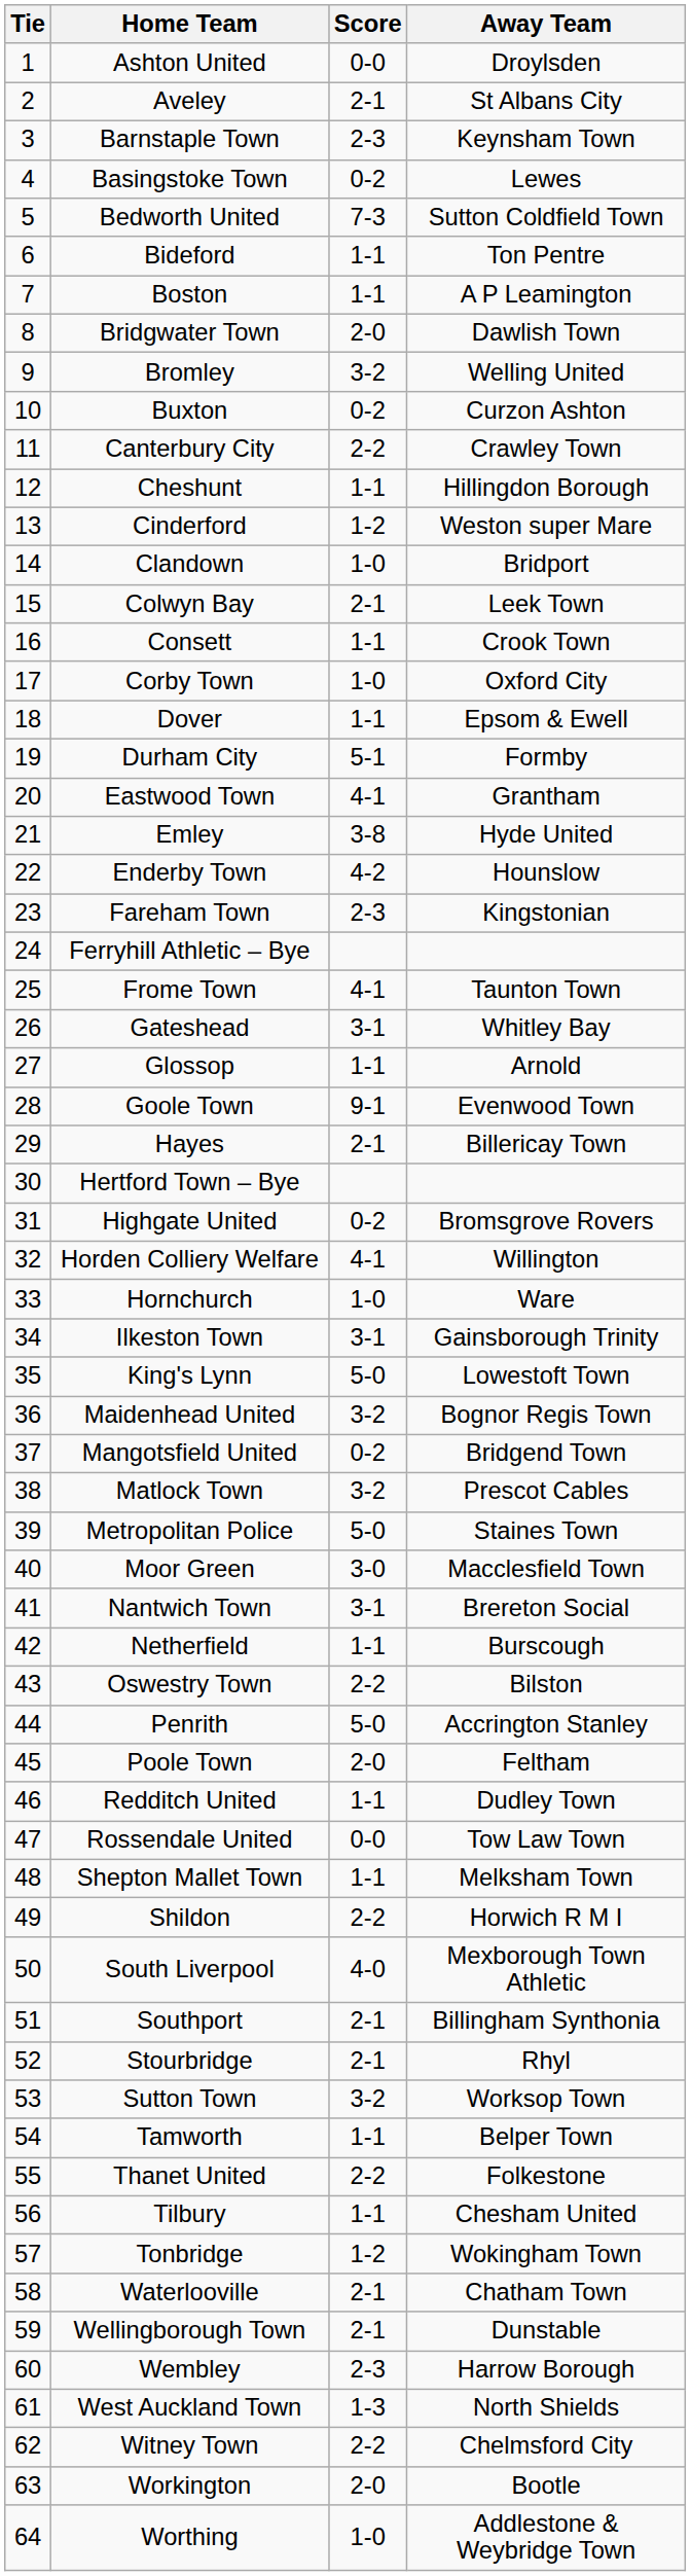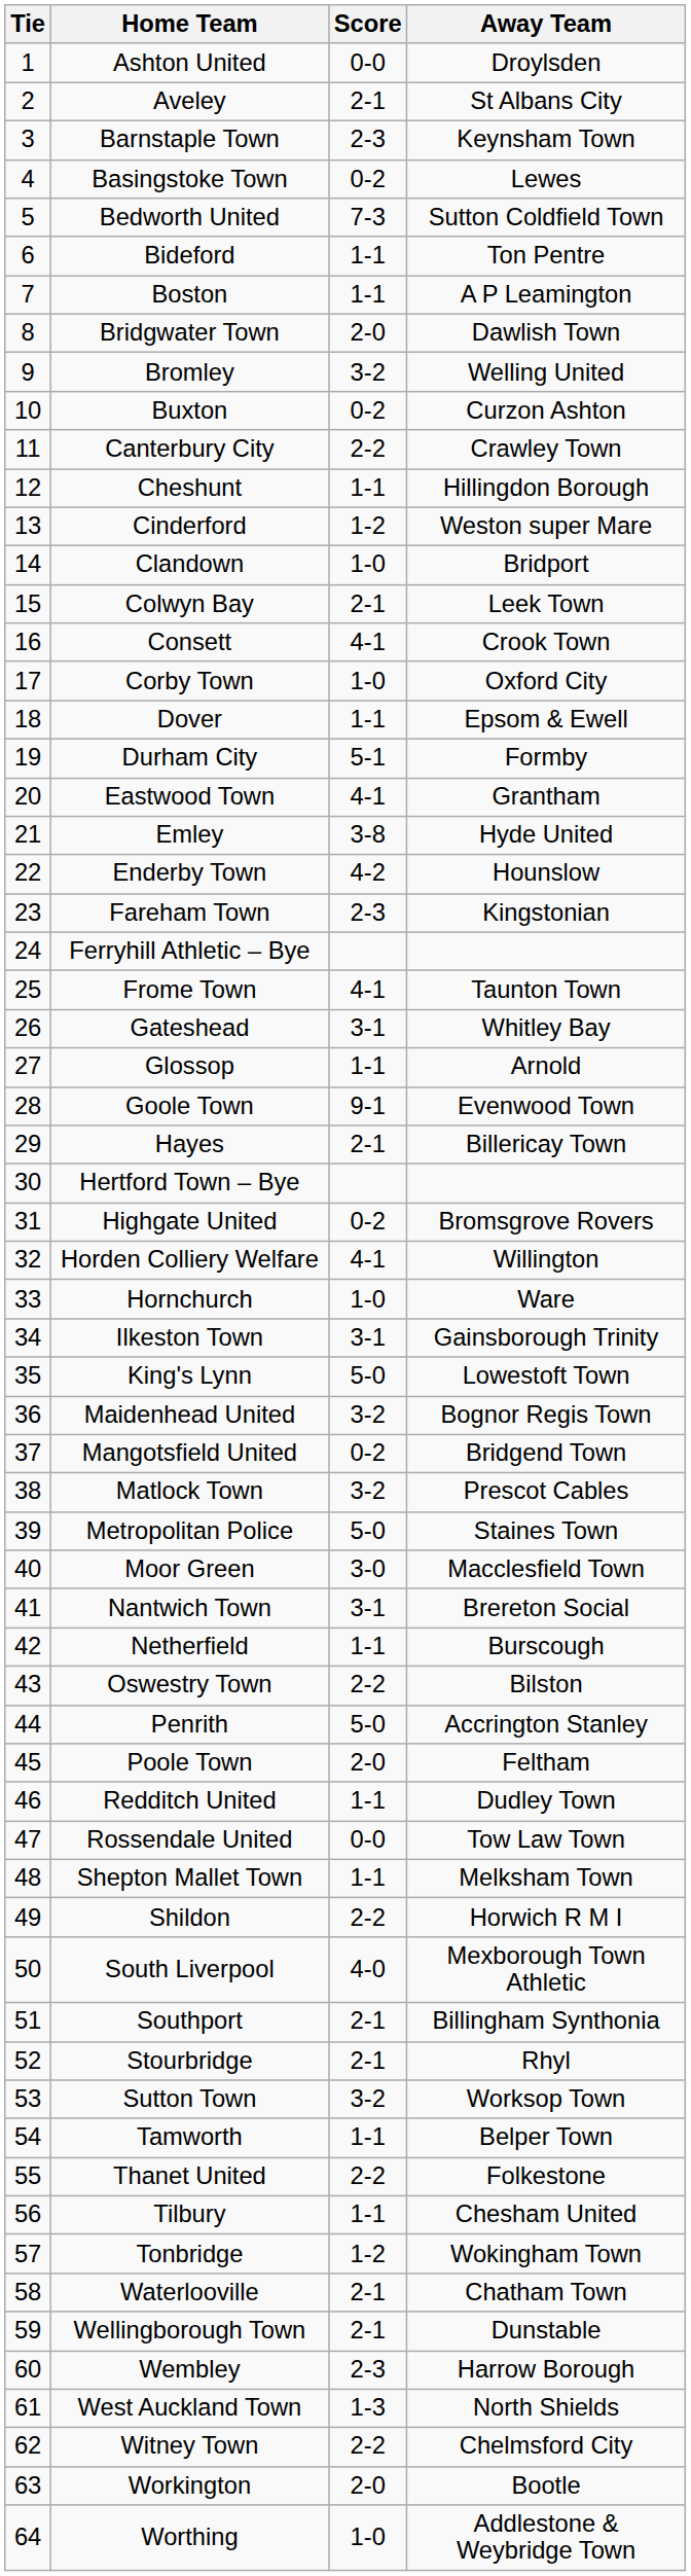 <table class="wikitable" style="text-align:center;">
 <tr>
 <th width=20>Tie</th>
 <th width=175>Home Team</th>
 <th width=20>Score</th>
 <th width=175>Away Team</th>
 </tr>
 <tr>
 <td>1</td>
 <td>Ashton United</td>
 <td>0-0</td>
 <td>Droylsden</td>
 </tr>
 <tr>
 <td>2</td>
 <td>Aveley</td>
 <td>2-1</td>
 <td>St Albans City</td>
 </tr>
 <tr>
 <td>3</td>
 <td>Barnstaple Town</td>
 <td>2-3</td>
 <td>Keynsham Town</td>
 </tr>
 <tr>
 <td>4</td>
 <td>Basingstoke Town</td>
 <td>0-2</td>
 <td>Lewes</td>
 </tr>
 <tr>
 <td>5</td>
 <td>Bedworth United</td>
 <td>7-3</td>
 <td>Sutton Coldfield Town</td>
 </tr>
 <tr>
 <td>6</td>
 <td>Bideford</td>
 <td>1-1</td>
 <td>Ton Pentre</td>
 </tr>
 <tr>
 <td>7</td>
 <td>Boston</td>
 <td>1-1</td>
 <td>A P Leamington</td>
 </tr>
 <tr>
 <td>8</td>
 <td>Bridgwater Town</td>
 <td>2-0</td>
 <td>Dawlish Town</td>
 </tr>
 <tr>
 <td>9</td>
 <td>Bromley</td>
 <td>3-2</td>
 <td>Welling United</td>
 </tr>
 <tr>
 <td>10</td>
 <td>Buxton</td>
 <td>0-2</td>
 <td>Curzon Ashton</td>
 </tr>
 <tr>
 <td>11</td>
 <td>Canterbury City</td>
 <td>2-2</td>
 <td>Crawley Town</td>
 </tr>
 <tr>
 <td>12</td>
 <td>Cheshunt</td>
 <td>1-1</td>
 <td>Hillingdon Borough</td>
 </tr>
 <tr>
 <td>13</td>
 <td>Cinderford</td>
 <td>1-2</td>
 <td>Weston super Mare</td>
 </tr>
 <tr>
 <td>14</td>
 <td>Clandown</td>
 <td>1-0</td>
 <td>Bridport</td>
 </tr>
 <tr>
 <td>15</td>
 <td>Colwyn Bay</td>
 <td>2-1</td>
 <td>Leek Town</td>
 </tr>
 <tr>
 <td>16</td>
 <td>Consett</td>
-<td>1-1</td>
+<td>4-1</td>
 <td>Crook Town</td>
 </tr>
 <tr>
 <td>17</td>
 <td>Corby Town</td>
 <td>1-0</td>
 <td>Oxford City</td>
 </tr>
 <tr>
 <td>18</td>
 <td>Dover</td>
 <td>1-1</td>
 <td>Epsom & Ewell</td>
 </tr>
 <tr>
 <td>19</td>
 <td>Durham City</td>
 <td>5-1</td>
 <td>Formby</td>
 </tr>
 <tr>
 <td>20</td>
 <td>Eastwood Town</td>
 <td>4-1</td>
 <td>Grantham</td>
 </tr>
 <tr>
 <td>21</td>
 <td>Emley</td>
 <td>3-8</td>
 <td>Hyde United</td>
 </tr>
 <tr>
 <td>22</td>
 <td>Enderby Town</td>
 <td>4-2</td>
 <td>Hounslow</td>
 </tr>
 <tr>
 <td>23</td>
 <td>Fareham Town</td>
 <td>2-3</td>
 <td>Kingstonian</td>
 </tr>
 <tr>
 <td>24</td>
 <td>Ferryhill Athletic – Bye</td>
 <td></td>
 <td></td>
 </tr>
 <tr>
 <td>25</td>
 <td>Frome Town</td>
 <td>4-1</td>
 <td>Taunton Town</td>
 </tr>
 <tr>
 <td>26</td>
 <td>Gateshead</td>
 <td>3-1</td>
 <td>Whitley Bay</td>
 </tr>
 <tr>
 <td>27</td>
 <td>Glossop</td>
 <td>1-1</td>
 <td>Arnold</td>
 </tr>
 <tr>
 <td>28</td>
 <td>Goole Town</td>
 <td>9-1</td>
 <td>Evenwood Town</td>
 </tr>
 <tr>
 <td>29</td>
 <td>Hayes</td>
 <td>2-1</td>
 <td>Billericay Town</td>
 </tr>
 <tr>
 <td>30</td>
 <td>Hertford Town – Bye</td>
 <td></td>
 <td></td>
 </tr>
 <tr>
 <td>31</td>
 <td>Highgate United</td>
 <td>0-2</td>
 <td>Bromsgrove Rovers</td>
 </tr>
 <tr>
 <td>32</td>
 <td>Horden Colliery Welfare</td>
 <td>4-1</td>
 <td>Willington</td>
 </tr>
 <tr>
 <td>33</td>
 <td>Hornchurch</td>
 <td>1-0</td>
 <td>Ware</td>
 </tr>
 <tr>
 <td>34</td>
 <td>Ilkeston Town</td>
 <td>3-1</td>
 <td>Gainsborough Trinity</td>
 </tr>
 <tr>
 <td>35</td>
 <td>King's Lynn</td>
 <td>5-0</td>
 <td>Lowestoft Town</td>
 </tr>
 <tr>
 <td>36</td>
 <td>Maidenhead United</td>
 <td>3-2</td>
 <td>Bognor Regis Town</td>
 </tr>
 <tr>
 <td>37</td>
 <td>Mangotsfield United</td>
 <td>0-2</td>
 <td>Bridgend Town</td>
 </tr>
 <tr>
 <td>38</td>
 <td>Matlock Town</td>
 <td>3-2</td>
 <td>Prescot Cables</td>
 </tr>
 <tr>
 <td>39</td>
 <td>Metropolitan Police</td>
 <td>5-0</td>
 <td>Staines Town</td>
 </tr>
 <tr>
 <td>40</td>
 <td>Moor Green</td>
 <td>3-0</td>
 <td>Macclesfield Town</td>
 </tr>
 <tr>
 <td>41</td>
 <td>Nantwich Town</td>
 <td>3-1</td>
 <td>Brereton Social</td>
 </tr>
 <tr>
 <td>42</td>
 <td>Netherfield</td>
 <td>1-1</td>
 <td>Burscough</td>
 </tr>
 <tr>
 <td>43</td>
 <td>Oswestry Town</td>
 <td>2-2</td>
 <td>Bilston</td>
 </tr>
 <tr>
 <td>44</td>
 <td>Penrith</td>
 <td>5-0</td>
 <td>Accrington Stanley</td>
 </tr>
 <tr>
 <td>45</td>
 <td>Poole Town</td>
 <td>2-0</td>
 <td>Feltham</td>
 </tr>
 <tr>
 <td>46</td>
 <td>Redditch United</td>
 <td>1-1</td>
 <td>Dudley Town</td>
 </tr>
 <tr>
 <td>47</td>
 <td>Rossendale United</td>
 <td>0-0</td>
 <td>Tow Law Town</td>
 </tr>
 <tr>
 <td>48</td>
 <td>Shepton Mallet Town</td>
 <td>1-1</td>
 <td>Melksham Town</td>
 </tr>
 <tr>
 <td>49</td>
 <td>Shildon</td>
 <td>2-2</td>
 <td>Horwich R M I</td>
 </tr>
 <tr>
 <td>50</td>
 <td>South Liverpool</td>
 <td>4-0</td>
 <td>Mexborough Town Athletic</td>
 </tr>
 <tr>
 <td>51</td>
 <td>Southport</td>
 <td>2-1</td>
 <td>Billingham Synthonia</td>
 </tr>
 <tr>
 <td>52</td>
 <td>Stourbridge</td>
 <td>2-1</td>
 <td>Rhyl</td>
 </tr>
 <tr>
 <td>53</td>
 <td>Sutton Town</td>
 <td>3-2</td>
 <td>Worksop Town</td>
 </tr>
 <tr>
 <td>54</td>
 <td>Tamworth</td>
 <td>1-1</td>
 <td>Belper Town</td>
 </tr>
 <tr>
 <td>55</td>
 <td>Thanet United</td>
 <td>2-2</td>
 <td>Folkestone</td>
 </tr>
 <tr>
 <td>56</td>
 <td>Tilbury</td>
 <td>1-1</td>
 <td>Chesham United</td>
 </tr>
 <tr>
 <td>57</td>
 <td>Tonbridge</td>
 <td>1-2</td>
 <td>Wokingham Town</td>
 </tr>
 <tr>
 <td>58</td>
 <td>Waterlooville</td>
 <td>2-1</td>
 <td>Chatham Town</td>
 </tr>
 <tr>
 <td>59</td>
 <td>Wellingborough Town</td>
 <td>2-1</td>
 <td>Dunstable</td>
 </tr>
 <tr>
 <td>60</td>
 <td>Wembley</td>
 <td>2-3</td>
 <td>Harrow Borough</td>
 </tr>
 <tr>
 <td>61</td>
 <td>West Auckland Town</td>
 <td>1-3</td>
 <td>North Shields</td>
 </tr>
 <tr>
 <td>62</td>
 <td>Witney Town</td>
 <td>2-2</td>
 <td>Chelmsford City</td>
 </tr>
 <tr>
 <td>63</td>
 <td>Workington</td>
 <td>2-0</td>
 <td>Bootle</td>
 </tr>
 <tr>
 <td>64</td>
 <td>Worthing</td>
 <td>1-0</td>
 <td>Addlestone & Weybridge Town</td>
 </tr>
 </table>
